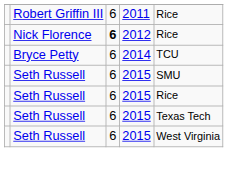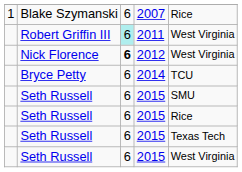 <table class="wikitable">
 <tr>
 </tr>
 <tr>
+<td>1</td>
+<td>Blake Szymanski</td>
+<td><abbr>6</abbr></td>
+<td><a href='#'>2007</a></td>
+<td style="font-size:85%;">Rice</td>
+</tr>
+<tr>
 <td></td>
 <td><a href='#'>Robert Griffin III</a></td>
-<td><abbr>6</abbr></td>
+<td style="background: paleturquoise;"><abbr>6</abbr></td>
 <td><a href='#'>2011</a></td>
-<td style="font-size:85%;">Rice</td>
+<td style="font-size:85%;">West Virginia</td>
 </tr>
 <tr>
 <td></td>
 <td><a href='#'>Nick Florence</a></td>
 <td><strong><abbr>6</abbr></strong></td>
 <td><a href='#'>2012</a></td>
-<td style="font-size:85%;">Rice</td>
+<td style="font-size:85%;">West Virginia</td>
 </tr>
 <tr>
 <td></td>
 <td><a href='#'>Bryce Petty</a></td>
 <td><abbr>6</abbr></td>
 <td><a href='#'>2014</a></td>
 <td style="font-size:85%;">TCU</td>
 </tr>
 <tr>
 <td></td>
 <td><a href='#'>Seth Russell</a></td>
 <td><abbr>6</abbr></td>
 <td><a href='#'>2015</a></td>
 <td style="font-size:85%;">SMU</td>
 </tr>
 <tr>
 <td></td>
 <td><a href='#'>Seth Russell</a></td>
 <td><abbr>6</abbr></td>
 <td><a href='#'>2015</a></td>
 <td style="font-size:85%;">Rice</td>
 </tr>
 <tr>
 <td></td>
 <td><a href='#'>Seth Russell</a></td>
 <td><abbr>6</abbr></td>
 <td><a href='#'>2015</a></td>
 <td style="font-size:85%;">Texas Tech</td>
 </tr>
 <tr>
 <td></td>
 <td><a href='#'>Seth Russell</a></td>
 <td><abbr>6</abbr></td>
 <td><a href='#'>2015</a></td>
 <td style="font-size:85%;">West Virginia</td>
 </tr>
 </table>
